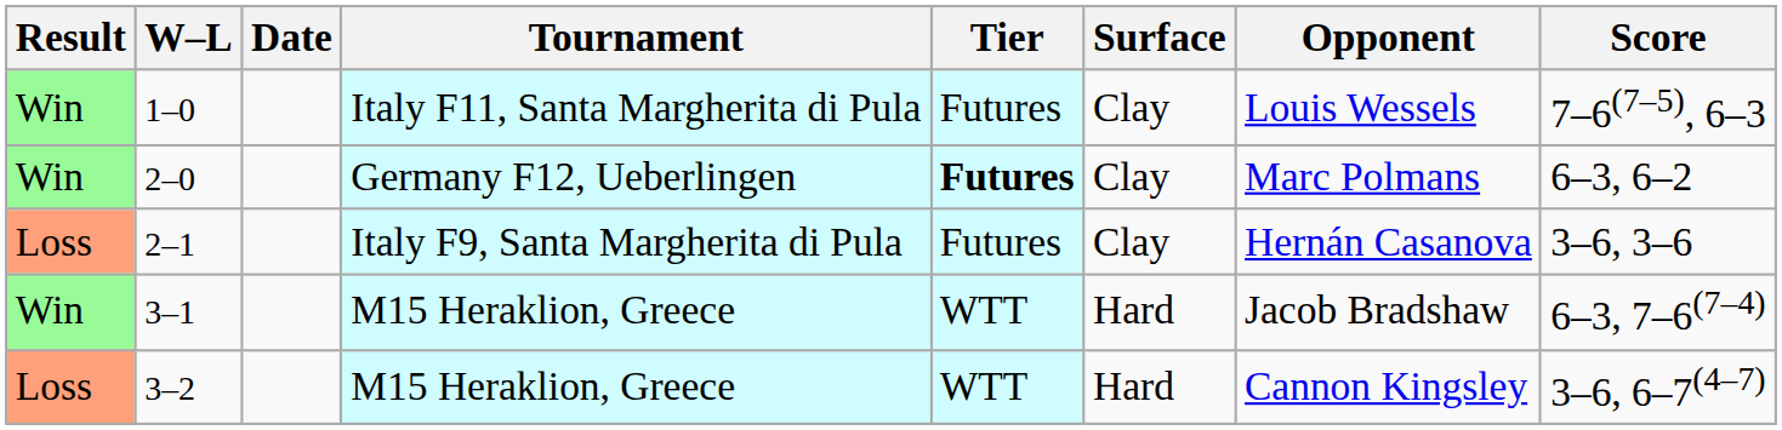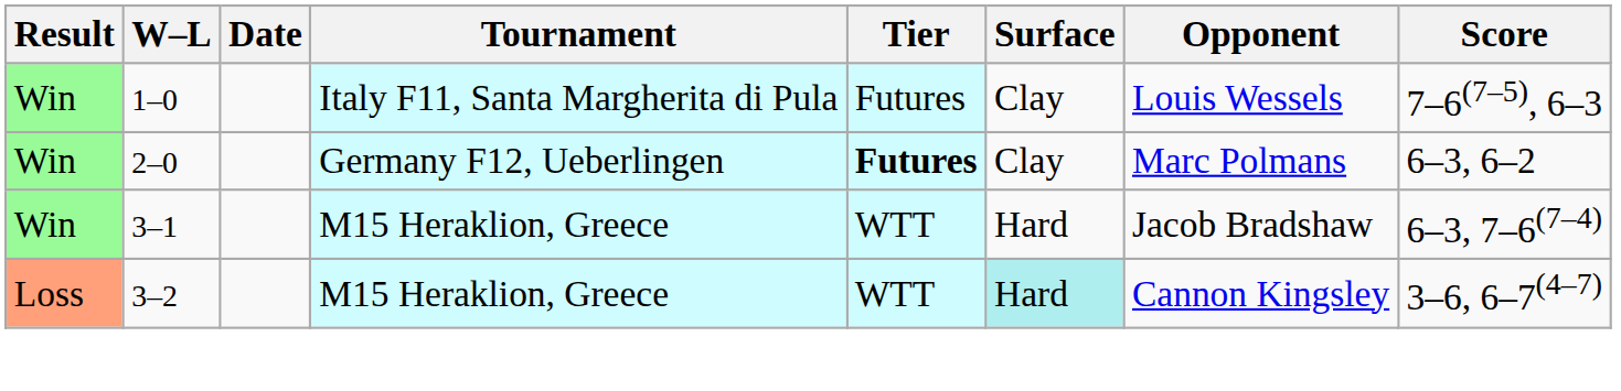 <table class="sortable wikitable">
 <tr>
 <th>Result</th>
 <th class="unsortable">W–L</th>
 <th>Date</th>
 <th>Tournament</th>
 <th>Tier</th>
 <th>Surface</th>
 <th>Opponent</th>
 <th class="unsortable">Score</th>
 </tr>
 <tr>
 <td bgcolor=98FB98>Win</td>
 <td><small>1–0</small></td>
 <td></td>
 <td style="background:#cffcff;">Italy F11, Santa Margherita di Pula</td>
 <td style="background:#cffcff;">Futures</td>
 <td>Clay</td>
 <td> <a href='#'>Louis Wessels</a></td>
 <td>7–6<sup>(7–5)</sup>, 6–3</td>
 </tr>
 <tr>
 <td bgcolor=98FB98>Win</td>
 <td><small>2–0</small></td>
 <td></td>
 <td style="background:#cffcff;">Germany F12, Ueberlingen</td>
 <td style="background:#cffcff;"><strong>Futures</strong></td>
 <td>Clay</td>
 <td> <a href='#'>Marc Polmans</a></td>
 <td>6–3, 6–2</td>
 </tr>
 <tr>
-<td bgcolor=FFA07A>Loss</td>
-<td><small>2–1</small></td>
-<td></td>
-<td style="background:#cffcff;">Italy F9, Santa Margherita di Pula</td>
-<td style="background:#cffcff;">Futures</td>
-<td>Clay</td>
-<td> <a href='#'>Hernán Casanova</a></td>
-<td>3–6, 3–6</td>
-</tr>
-<tr>
 <td bgcolor=98FB98>Win</td>
 <td><small>3–1</small></td>
 <td></td>
 <td style="background:#cffcff;">M15 Heraklion, Greece</td>
 <td style="background:#cffcff;">WTT</td>
 <td>Hard</td>
 <td> Jacob Bradshaw</td>
 <td>6–3, 7–6<sup>(7–4)</sup></td>
 </tr>
 <tr>
 <td bgcolor=FFA07A>Loss</td>
 <td><small>3–2</small></td>
 <td></td>
 <td style="background:#cffcff;">M15 Heraklion, Greece</td>
 <td style="background:#cffcff;">WTT</td>
-<td>Hard</td>
+<td style="background: paleturquoise;">Hard</td>
 <td> <a href='#'>Cannon Kingsley</a></td>
 <td>3–6, 6–7<sup>(4–7)</sup></td>
 </tr>
 </table>
